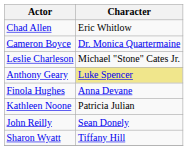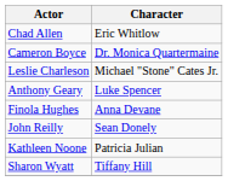 <table class="wikitable">
 <tr>
 <th>Actor</th>
 <th>Character</th>
 </tr>
 <tr>
 <td><a href='#'>Chad Allen</a></td>
 <td>Eric Whitlow</td>
 </tr>
 <tr>
 <td><a href='#'>Cameron Boyce</a></td>
 <td><a href='#'>Dr. Monica Quartermaine</a></td>
 </tr>
 <tr>
 <td><a href='#'>Leslie Charleson</a></td>
 <td>Michael "Stone" Cates Jr.</td>
 </tr>
 <tr>
 <td><a href='#'>Anthony Geary</a></td>
-<td style="background: khaki;"><a href='#'>Luke Spencer</a></td>
+<td><a href='#'>Luke Spencer</a></td>
 </tr>
 <tr>
 <td><a href='#'>Finola Hughes</a></td>
 <td><a href='#'>Anna Devane</a></td>
 </tr>
 <tr>
+<td><a href='#'>John Reilly</a></td>
+<td><a href='#'>Sean Donely</a></td>
+</tr>
+<tr>
 <td><a href='#'>Kathleen Noone</a></td>
 <td>Patricia Julian</td>
-</tr>
-<tr>
-<td><a href='#'>John Reilly</a></td>
-<td><a href='#'>Sean Donely</a></td>
 </tr>
 <tr>
 <td><a href='#'>Sharon Wyatt</a></td>
 <td><a href='#'>Tiffany Hill</a></td>
 </tr>
 <tr>
 </tr>
 </table>
